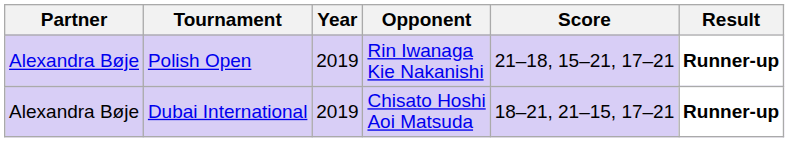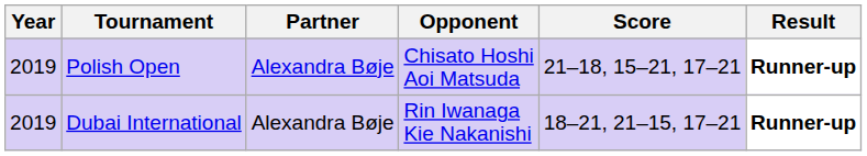 <table class="sortable wikitable" style="font-size: 90%;">
 <tr>
+<th>Year</th>
+<th>Tournament</th>
 <th>Partner</th>
-<th>Tournament</th>
-<th>Year</th>
 <th>Opponent</th>
 <th>Score</th>
 <th>Result</th>
 </tr>
 <tr style="background:#D8CEF6">
+<td align="center">2019</td>
+<td align="left"><a href='#'>Polish Open</a></td>
 <td align="left"> <a href='#'>Alexandra Bøje</a></td>
-<td align="left"><a href='#'>Polish Open</a></td>
-<td align="center">2019</td>
-<td align="left"> <a href='#'>Rin Iwanaga</a><br> <a href='#'>Kie Nakanishi</a></td>
+<td align="left"> <a href='#'>Chisato Hoshi</a><br> <a href='#'>Aoi Matsuda</a></td>
 <td align="left">21–18, 15–21, 17–21</td>
 <td style="text-align:left; background:white"> <strong>Runner-up</strong></td>
 </tr>
 <tr style="background:#D8CEF6">
+<td align="center">2019</td>
+<td align="left"><a href='#'>Dubai International</a></td>
 <td align="left"> Alexandra Bøje</td>
-<td align="left"><a href='#'>Dubai International</a></td>
-<td align="center">2019</td>
-<td align="left"> <a href='#'>Chisato Hoshi</a><br> <a href='#'>Aoi Matsuda</a></td>
+<td align="left"> <a href='#'>Rin Iwanaga</a><br> <a href='#'>Kie Nakanishi</a></td>
 <td align="left">18–21, 21–15, 17–21</td>
 <td style="text-align:left; background:white"> <strong>Runner-up</strong></td>
 </tr>
 </table>
